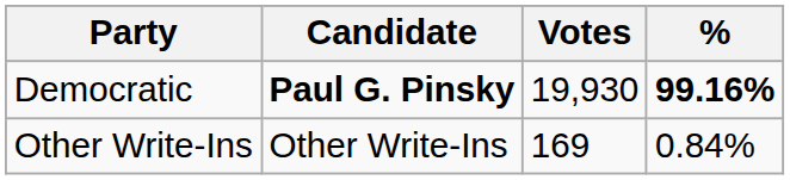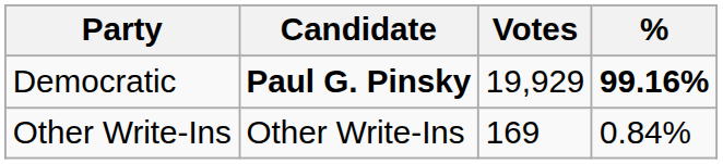 <table class="wikitable">
 <tr>
 <th>Party</th>
 <th>Candidate</th>
 <th>Votes</th>
 <th>%</th>
 </tr>
 <tr>
 <td>Democratic</td>
 <td><strong>Paul G. Pinsky</strong></td>
-<td>19,930</td>
+<td>19,929</td>
 <td><strong>99.16%</strong></td>
 </tr>
 <tr>
 <td>Other Write-Ins</td>
 <td>Other Write-Ins</td>
 <td>169</td>
 <td>0.84%</td>
 </tr>
 </table>
